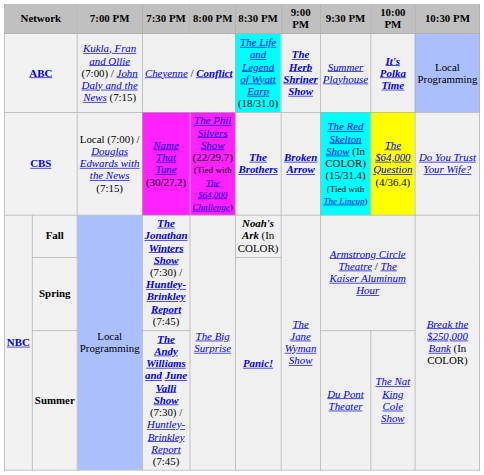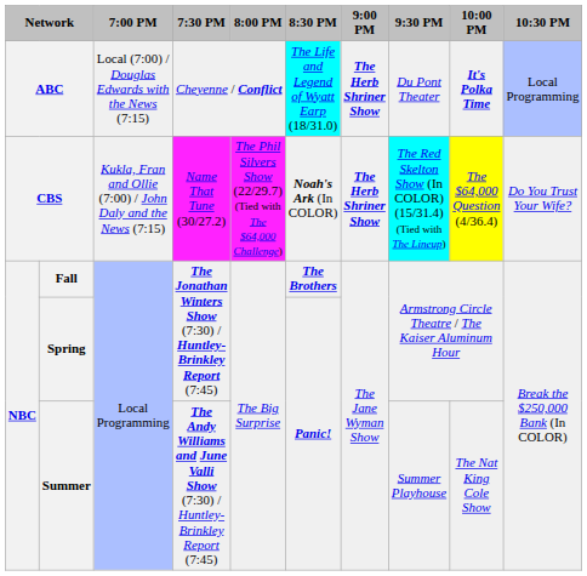 <table class="wikitable" style="width:100%;margin-right:0;text-align:center">
 <tr>
 <th colspan="2" style="background-color:#C0C0C0;text-align:center">Network</th>
 <th style="background-color:#C0C0C0;text-align:center">7:00 PM</th>
 <th style="background-color:#C0C0C0;text-align:center">7:30 PM</th>
 <th style="background-color:#C0C0C0;text-align:center">8:00 PM</th>
 <th style="background-color:#C0C0C0;text-align:center">8:30 PM</th>
 <th style="background-color:#C0C0C0;text-align:center">9:00 PM</th>
 <th style="background-color:#C0C0C0;text-align:center">9:30 PM</th>
 <th style="background-color:#C0C0C0;text-align:center">10:00 PM</th>
 <th style="background-color:#C0C0C0;text-align:center">10:30 PM</th>
 </tr>
 <tr>
 <th bgcolor="#C0C0C0" colspan="2"><a href='#'>ABC</a></th>
-<td bgcolor="#F0F0F0"><em><a href='#'>Kukla, Fran and Ollie</a></em> (7:00) / <em><a href='#'>John Daly and the News</a></em> (7:15)</td>
+<td bgcolor="#F0F0F0">Local (7:00) / <em><a href='#'>Douglas Edwards with the News</a></em> (7:15)</td>
 <td colspan="2" bgcolor="#F0F0F0"><em><a href='#'>Cheyenne</a></em> / <strong><em><a href='#'>Conflict</a></em></strong></td>
 <td bgcolor="#00FFFF"><em><a href='#'>The Life and Legend of Wyatt Earp</a></em> (18/31.0)</td>
 <td bgcolor="#F0F0F0"><strong><em><a href='#'>The Herb Shriner Show</a></em></strong></td>
-<td bgcolor="#F0F0F0"><em><a href='#'>Summer Playhouse</a></em></td>
+<td bgcolor="#F0F0F0"><em><a href='#'>Du Pont Theater</a></em></td>
 <td bgcolor="#F0F0F0"><strong><em><a href='#'>It's Polka Time</a></em></strong></td>
 <td bgcolor="#ABBFFF">Local Programming</td>
 </tr>
 <tr>
 <th bgcolor="#C0C0C0" colspan="2"><a href='#'>CBS</a></th>
-<td bgcolor="#F0F0F0">Local (7:00) / <em><a href='#'>Douglas Edwards with the News</a></em> (7:15)</td>
+<td bgcolor="#F0F0F0"><em><a href='#'>Kukla, Fran and Ollie</a></em> (7:00) / <em><a href='#'>John Daly and the News</a></em> (7:15)</td>
 <td bgcolor="#FF22FF"><em><a href='#'>Name That Tune</a></em> (30/27.2)</td>
 <td bgcolor="#FF22FF"><em><a href='#'>The Phil Silvers Show</a></em> (22/29.7)<br><small>(Tied with <em><a href='#'>The $64,000 Challenge</a></em>)</small></td>
-<td bgcolor="#F0F0F0"><strong><em><a href='#'>The Brothers</a></em></strong></td>
-<td bgcolor="#F0F0F0"><strong><em><a href='#'>Broken Arrow</a></em></strong></td>
+<td bgcolor="#F0F0F0"><strong><em>Noah's Ark</em></strong> (In <span>C</span><span>O</span><span>L</span><span>O</span><span>R</span>)</td>
+<td bgcolor="#F0F0F0"><strong><em><a href='#'>The Herb Shriner Show</a></em></strong></td>
 <td bgcolor="#00FFFF"><em><a href='#'>The Red Skelton Show</a></em> (In <span>C</span><span>O</span><span>L</span><span>O</span><span>R</span>)(15/31.4)<br><small>(Tied with <em><a href='#'>The Lineup</a></em>)</small></td>
 <td bgcolor="#FFFF00"><em><a href='#'>The $64,000 Question</a></em> (4/36.4)</td>
 <td bgcolor="#F0F0F0"><em><a href='#'>Do You Trust Your Wife?</a></em></td>
 </tr>
 <tr>
 <th bgcolor="#C0C0C0" rowspan="3"><a href='#'>NBC</a></th>
 <th>Fall</th>
 <td bgcolor="#ABBFFF" rowspan="3">Local Programming</td>
 <td bgcolor="#F0F0F0" rowspan="2"><strong><em><a href='#'>The Jonathan Winters Show</a></em></strong> (7:30) /  <strong><em><a href='#'>Huntley-Brinkley Report</a></em></strong> (7:45)</td>
 <td bgcolor="#F0F0F0" rowspan="3"><em><a href='#'>The Big Surprise</a></em></td>
-<td bgcolor="#F0F0F0"><strong><em>Noah's Ark</em></strong> (In <span>C</span><span>O</span><span>L</span><span>O</span><span>R</span>)</td>
+<td bgcolor="#F0F0F0"><strong><em><a href='#'>The Brothers</a></em></strong></td>
 <td bgcolor="#F0F0F0" rowspan="3"><em><a href='#'>The Jane Wyman Show</a></em></td>
 <td colspan="2" bgcolor="#F0F0F0" rowspan="2"><em><a href='#'>Armstrong Circle Theatre</a></em> / <em><a href='#'>The Kaiser Aluminum Hour</a></em></td>
 <td bgcolor="#F0F0F0" rowspan="3"><em><a href='#'>Break the $250,000 Bank</a></em> (In <span>C</span><span>O</span><span>L</span><span>O</span><span>R</span>)</td>
 </tr>
 <tr>
 <th>Spring</th>
 <td bgcolor="#F0F0F0" rowspan="2"><strong><em><a href='#'>Panic!</a></em></strong></td>
 </tr>
 <tr>
 <th>Summer</th>
 <td bgcolor="#F0F0F0"><strong><em><a href='#'>The Andy Williams and</a></em></strong> <strong><em><a href='#'>June Valli Show</a></em></strong> (7:30) / <em><a href='#'>Huntley-Brinkley Report</a></em> (7:45)</td>
-<td bgcolor="#F0F0F0"><em><a href='#'>Du Pont Theater</a></em></td>
+<td bgcolor="#F0F0F0"><em><a href='#'>Summer Playhouse</a></em></td>
 <td bgcolor="#F0F0F0"><em><a href='#'>The Nat King Cole Show</a></em></td>
 </tr>
 </table>
